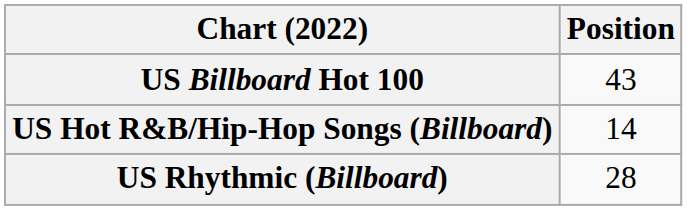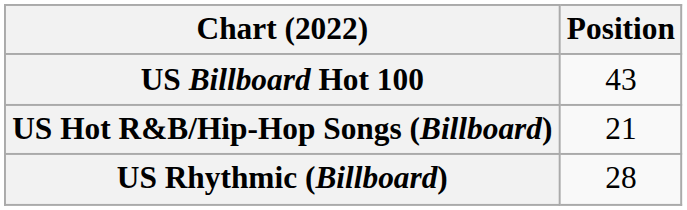 <table class="wikitable sortable plainrowheaders" style="text-align:center">
 <tr>
 <th scope="col">Chart (2022)</th>
 <th scope="col">Position</th>
 </tr>
 <tr>
 <th scope="row">US <em>Billboard</em> Hot 100</th>
 <td>43</td>
 </tr>
 <tr>
 <th scope="row">US Hot R&B/Hip-Hop Songs (<em>Billboard</em>)</th>
-<td>14</td>
+<td>21</td>
 </tr>
 <tr>
 <th scope="row">US Rhythmic (<em>Billboard</em>)</th>
 <td>28</td>
 </tr>
 </table>
